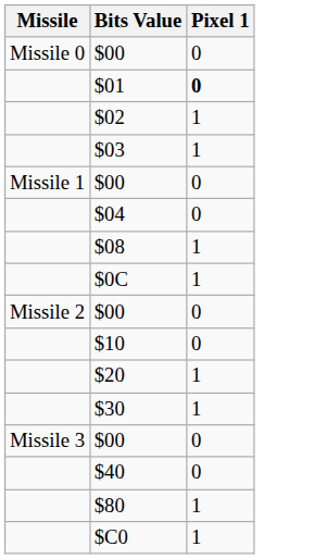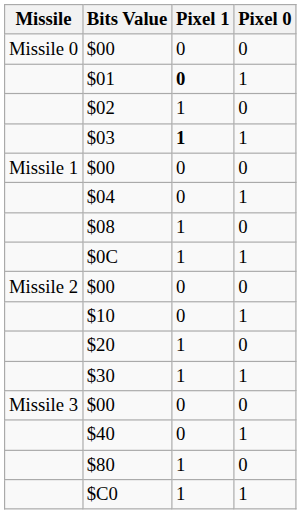 <table class="wikitable">
 <tr>
 <th>Missile</th>
 <th>Bits Value</th>
 <th>Pixel 1</th>
+<th>Pixel 0</th>
 </tr>
 <tr>
 <td>Missile 0</td>
 <td>$00</td>
+<td>0</td>
 <td>0</td>
 </tr>
 <tr>
 <td></td>
 <td>$01</td>
 <td><strong>0</strong></td>
+<td>1</td>
 </tr>
 <tr>
 <td></td>
 <td>$02</td>
 <td>1</td>
+<td>0</td>
 </tr>
 <tr>
 <td></td>
 <td>$03</td>
+<td><strong>1</strong></td>
 <td>1</td>
 </tr>
 <tr>
 <td>Missile 1</td>
 <td>$00</td>
 <td>0</td>
+<td>0</td>
 </tr>
 <tr>
 <td></td>
 <td>$04</td>
 <td>0</td>
+<td>1</td>
 </tr>
 <tr>
 <td></td>
 <td>$08</td>
 <td>1</td>
+<td>0</td>
 </tr>
 <tr>
 <td></td>
 <td>$0C</td>
+<td>1</td>
 <td>1</td>
 </tr>
 <tr>
 <td>Missile 2</td>
 <td>$00</td>
 <td>0</td>
+<td>0</td>
 </tr>
 <tr>
 <td></td>
 <td>$10</td>
 <td>0</td>
+<td>1</td>
 </tr>
 <tr>
 <td></td>
 <td>$20</td>
 <td>1</td>
+<td>0</td>
 </tr>
 <tr>
 <td></td>
 <td>$30</td>
+<td>1</td>
 <td>1</td>
 </tr>
 <tr>
 <td>Missile 3</td>
 <td>$00</td>
 <td>0</td>
+<td>0</td>
 </tr>
 <tr>
 <td></td>
 <td>$40</td>
 <td>0</td>
+<td>1</td>
 </tr>
 <tr>
 <td></td>
 <td>$80</td>
 <td>1</td>
+<td>0</td>
 </tr>
 <tr>
 <td></td>
 <td>$C0</td>
 <td>1</td>
+<td>1</td>
 </tr>
 </table>
